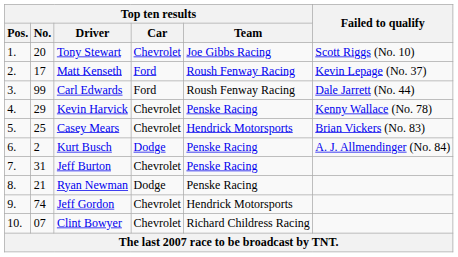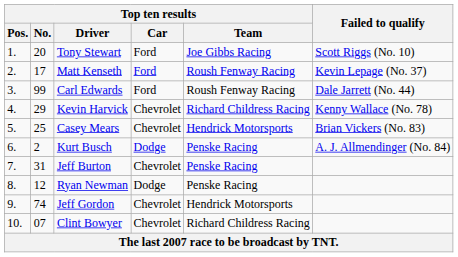 <table class="wikitable">
 <tr>
 <th colspan=5>Top ten results</th>
 <th rowspan=2>Failed to qualify</th>
 </tr>
 <tr>
 <th>Pos.</th>
 <th>No.</th>
 <th>Driver</th>
 <th>Car</th>
 <th>Team</th>
 </tr>
 <tr>
 <td>1.</td>
 <td>20</td>
 <td><a href='#'>Tony Stewart</a></td>
-<td><a href='#'>Chevrolet</a></td>
+<td>Ford</td>
 <td><a href='#'>Joe Gibbs Racing</a></td>
 <td><a href='#'>Scott Riggs</a> (No. 10)</td>
 </tr>
 <tr>
 <td>2.</td>
 <td>17</td>
 <td><a href='#'>Matt Kenseth</a></td>
 <td><a href='#'>Ford</a></td>
 <td><a href='#'>Roush Fenway Racing</a></td>
 <td><a href='#'>Kevin Lepage</a> (No. 37)</td>
 </tr>
 <tr>
 <td>3.</td>
 <td>99</td>
 <td><a href='#'>Carl Edwards</a></td>
 <td>Ford</td>
 <td>Roush Fenway Racing</td>
 <td><a href='#'>Dale Jarrett</a> (No. 44)</td>
 </tr>
 <tr>
 <td>4.</td>
 <td>29</td>
 <td><a href='#'>Kevin Harvick</a></td>
 <td>Chevrolet</td>
-<td><a href='#'>Penske Racing</a></td>
+<td><a href='#'>Richard Childress Racing</a></td>
 <td><a href='#'>Kenny Wallace</a> (No. 78)</td>
 </tr>
 <tr>
 <td>5.</td>
 <td>25</td>
 <td><a href='#'>Casey Mears</a></td>
 <td>Chevrolet</td>
 <td><a href='#'>Hendrick Motorsports</a></td>
 <td><a href='#'>Brian Vickers</a> (No. 83)</td>
 </tr>
 <tr>
 <td>6.</td>
 <td>2</td>
 <td><a href='#'>Kurt Busch</a></td>
 <td><a href='#'>Dodge</a></td>
 <td><a href='#'>Penske Racing</a></td>
 <td><a href='#'>A. J. Allmendinger</a> (No. 84)</td>
 </tr>
 <tr>
 <td>7.</td>
 <td>31</td>
 <td><a href='#'>Jeff Burton</a></td>
 <td>Chevrolet</td>
 <td><a href='#'>Penske Racing</a></td>
 <td></td>
 </tr>
 <tr>
 <td>8.</td>
-<td>21</td>
+<td>12</td>
 <td><a href='#'>Ryan Newman</a></td>
 <td>Dodge</td>
 <td>Penske Racing</td>
 <td></td>
 </tr>
 <tr>
 <td>9.</td>
 <td>74</td>
 <td><a href='#'>Jeff Gordon</a></td>
 <td>Chevrolet</td>
 <td>Hendrick Motorsports</td>
 <td></td>
 </tr>
 <tr>
 <td>10.</td>
 <td>07</td>
 <td><a href='#'>Clint Bowyer</a></td>
 <td>Chevrolet</td>
 <td>Richard Childress Racing</td>
 <td></td>
 </tr>
 <tr>
 <th colspan=6>The last 2007 race to be broadcast by TNT.</th>
 </tr>
 </table>
